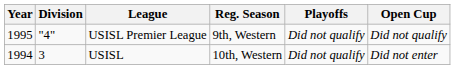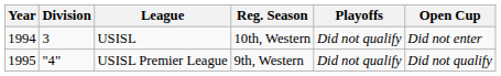 <table class="wikitable">
 <tr>
 <th>Year</th>
 <th>Division</th>
 <th>League</th>
 <th>Reg. Season</th>
 <th>Playoffs</th>
 <th>Open Cup</th>
 </tr>
 <tr>
+<td>1994</td>
+<td>3</td>
+<td>USISL</td>
+<td>10th, Western</td>
+<td><em>Did not qualify</em></td>
+<td><em>Did not enter</em></td>
+</tr>
+<tr>
 <td>1995</td>
 <td>"4"</td>
 <td>USISL Premier League</td>
 <td>9th, Western</td>
 <td><em>Did not qualify</em></td>
 <td><em>Did not qualify</em></td>
 </tr>
-<tr>
-<td>1994</td>
-<td>3</td>
-<td>USISL</td>
-<td>10th, Western</td>
-<td><em>Did not qualify</em></td>
-<td><em>Did not enter</em></td>
-</tr>
 </table>
